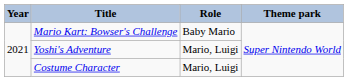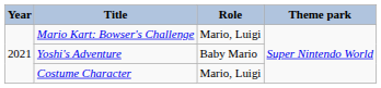 <table class="wikitable sortable plainrowheaders" style="width=95%; font-size: 95%;">
 <tr>
 <th style="background:#b0c4de;">Year</th>
 <th style="background:#b0c4de;">Title</th>
 <th style="background:#b0c4de;">Role</th>
 <th style="background:#b0c4de;">Theme park</th>
 </tr>
 <tr>
 <td rowspan=3>2021</td>
 <td><em><a href='#'>Mario Kart: Bowser's Challenge</a></em></td>
-<td>Baby Mario</td>
+<td>Mario, Luigi</td>
 <td rowspan=3><em><a href='#'>Super Nintendo World</a></em></td>
 </tr>
 <tr>
 <td><em><a href='#'>Yoshi's Adventure</a></em></td>
-<td>Mario, Luigi</td>
+<td>Baby Mario</td>
 </tr>
 <tr>
 <td><em><a href='#'>Costume Character</a></em></td>
 <td>Mario, Luigi</td>
 </tr>
 </table>
